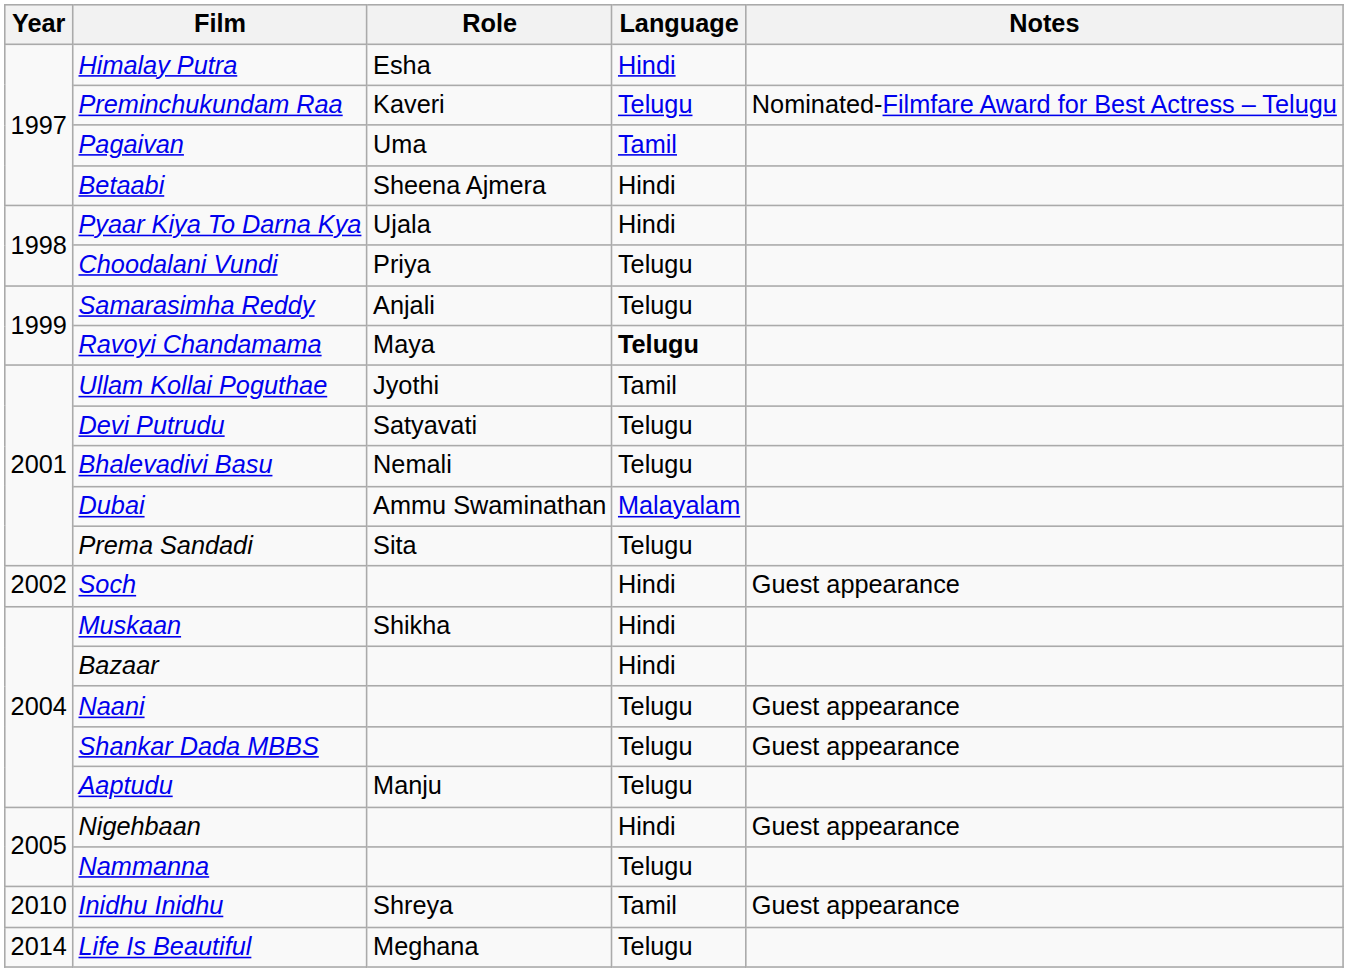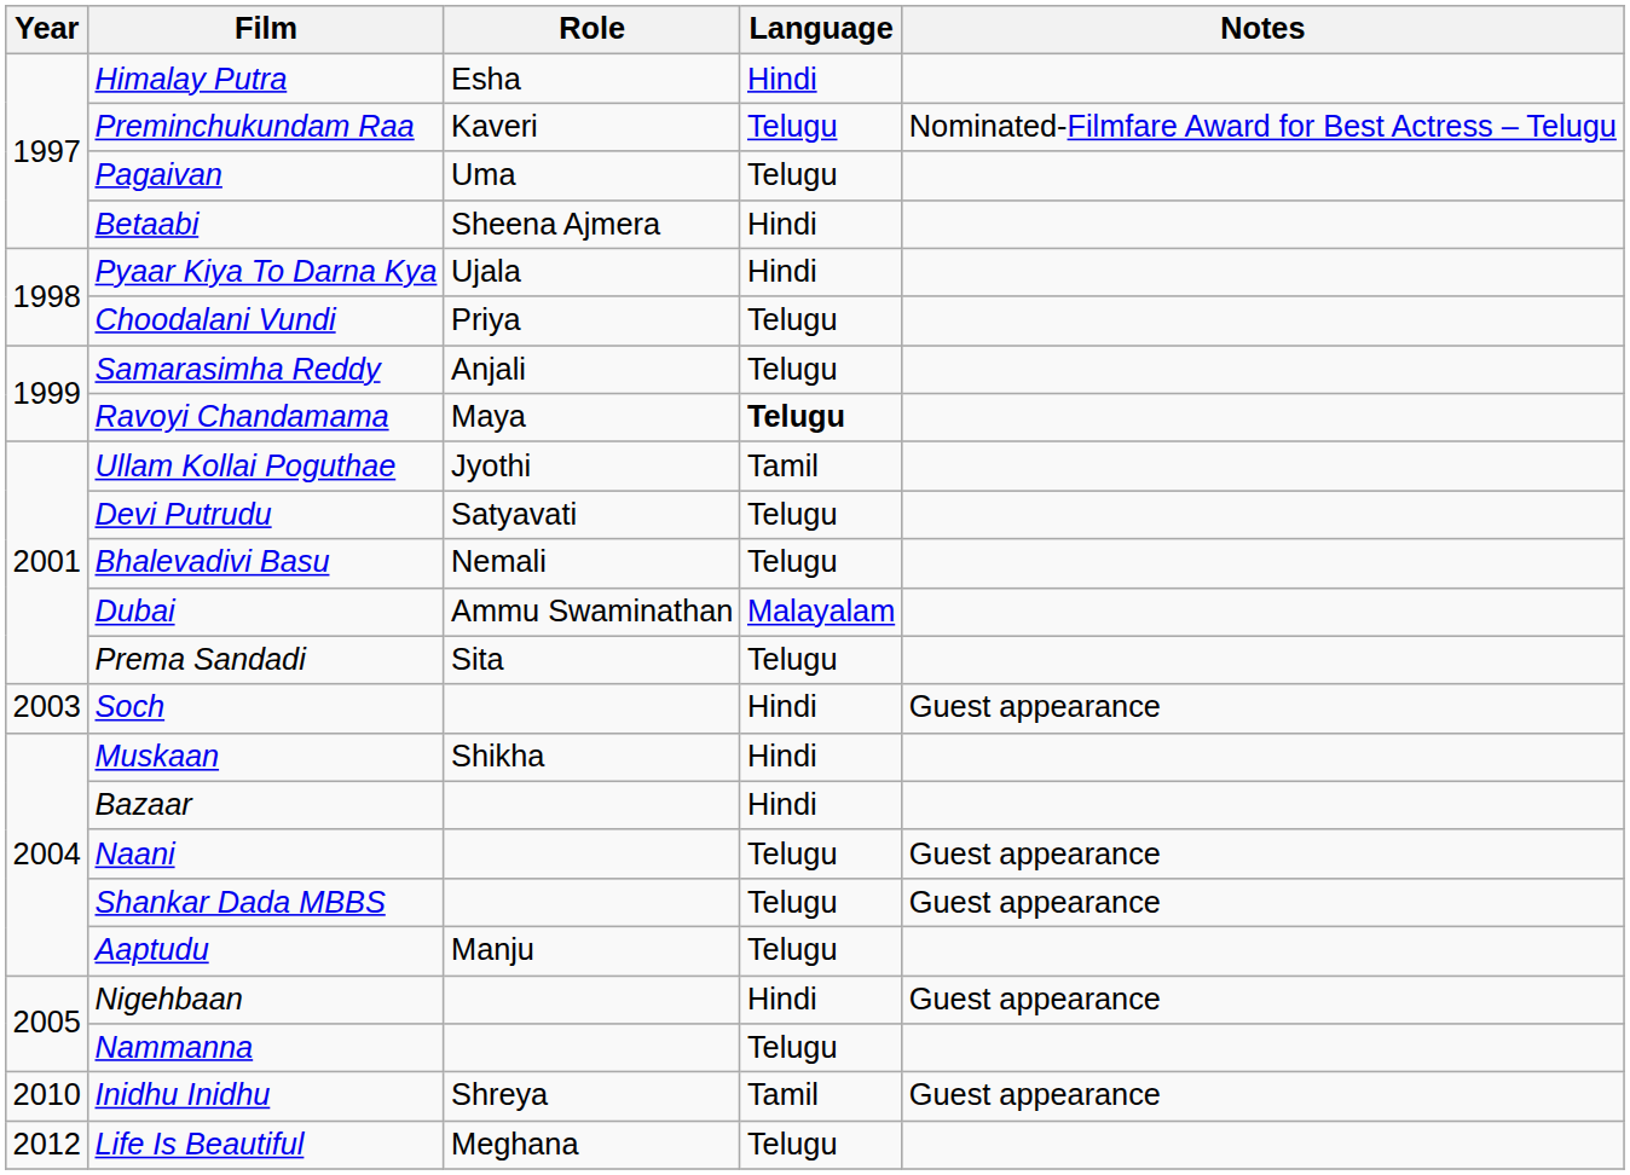 <table class="wikitable sortable">
 <tr>
 <th>Year</th>
 <th>Film</th>
 <th>Role</th>
 <th>Language</th>
 <th>Notes</th>
 </tr>
 <tr>
 <td rowspan="4">1997</td>
 <td><em><a href='#'>Himalay Putra</a></em></td>
 <td>Esha</td>
 <td><a href='#'>Hindi</a></td>
 <td></td>
 </tr>
 <tr>
 <td><em><a href='#'>Preminchukundam Raa</a></em></td>
 <td>Kaveri</td>
 <td><a href='#'>Telugu</a></td>
 <td>Nominated-<a href='#'>Filmfare Award for Best Actress – Telugu</a></td>
 </tr>
 <tr>
 <td><em><a href='#'>Pagaivan</a></em></td>
 <td>Uma</td>
-<td><a href='#'>Tamil</a></td>
+<td>Telugu</td>
 <td></td>
 </tr>
 <tr>
 <td><em><a href='#'>Betaabi</a></em></td>
 <td>Sheena Ajmera</td>
 <td>Hindi</td>
 <td></td>
 </tr>
 <tr>
 <td rowspan="2">1998</td>
 <td><em><a href='#'>Pyaar Kiya To Darna Kya</a></em></td>
 <td>Ujala</td>
 <td>Hindi</td>
 <td></td>
 </tr>
 <tr>
 <td><em><a href='#'>Choodalani Vundi</a></em></td>
 <td>Priya</td>
 <td>Telugu</td>
 <td></td>
 </tr>
 <tr>
 <td rowspan="2">1999</td>
 <td><em><a href='#'>Samarasimha Reddy</a></em></td>
 <td>Anjali</td>
 <td>Telugu</td>
 <td></td>
 </tr>
 <tr>
 <td><em><a href='#'>Ravoyi Chandamama</a></em></td>
 <td>Maya</td>
 <td><strong>Telugu</strong></td>
 <td></td>
 </tr>
 <tr>
 <td rowspan="5">2001</td>
 <td><em><a href='#'>Ullam Kollai Poguthae</a></em></td>
 <td>Jyothi</td>
 <td>Tamil</td>
 <td></td>
 </tr>
 <tr>
 <td><em><a href='#'>Devi Putrudu</a></em></td>
 <td>Satyavati</td>
 <td>Telugu</td>
 <td></td>
 </tr>
 <tr>
 <td><em><a href='#'>Bhalevadivi Basu</a></em></td>
 <td>Nemali</td>
 <td>Telugu</td>
 <td></td>
 </tr>
 <tr>
 <td><em><a href='#'>Dubai</a></em></td>
 <td>Ammu Swaminathan</td>
 <td><a href='#'>Malayalam</a></td>
 <td></td>
 </tr>
 <tr>
 <td><em>Prema Sandadi</em></td>
 <td>Sita</td>
 <td>Telugu</td>
 <td></td>
 </tr>
 <tr>
-<td>2002</td>
+<td>2003</td>
 <td><em><a href='#'>Soch</a></em></td>
 <td></td>
 <td>Hindi</td>
 <td>Guest appearance</td>
 </tr>
 <tr>
 <td rowspan="5">2004</td>
 <td><em><a href='#'>Muskaan</a></em></td>
 <td>Shikha</td>
 <td>Hindi</td>
 <td></td>
 </tr>
 <tr>
 <td><em>Bazaar</em></td>
 <td></td>
 <td>Hindi</td>
 <td></td>
 </tr>
 <tr>
 <td><em><a href='#'>Naani</a></em></td>
 <td></td>
 <td>Telugu</td>
 <td>Guest appearance</td>
 </tr>
 <tr>
 <td><em><a href='#'>Shankar Dada MBBS</a></em></td>
 <td></td>
 <td>Telugu</td>
 <td>Guest appearance</td>
 </tr>
 <tr>
 <td><em><a href='#'>Aaptudu</a></em></td>
 <td>Manju</td>
 <td>Telugu</td>
 <td></td>
 </tr>
 <tr>
 <td rowspan="2">2005</td>
 <td><em>Nigehbaan</em></td>
 <td></td>
 <td>Hindi</td>
 <td>Guest appearance</td>
 </tr>
 <tr>
 <td><em><a href='#'>Nammanna</a></em></td>
 <td></td>
 <td>Telugu</td>
 <td></td>
 </tr>
 <tr>
 <td>2010</td>
 <td><em><a href='#'>Inidhu Inidhu</a></em></td>
 <td>Shreya</td>
 <td>Tamil</td>
 <td>Guest appearance</td>
 </tr>
 <tr>
-<td>2014</td>
+<td>2012</td>
 <td><em><a href='#'>Life Is Beautiful</a></em></td>
 <td>Meghana</td>
 <td>Telugu</td>
 <td></td>
 </tr>
 </table>
